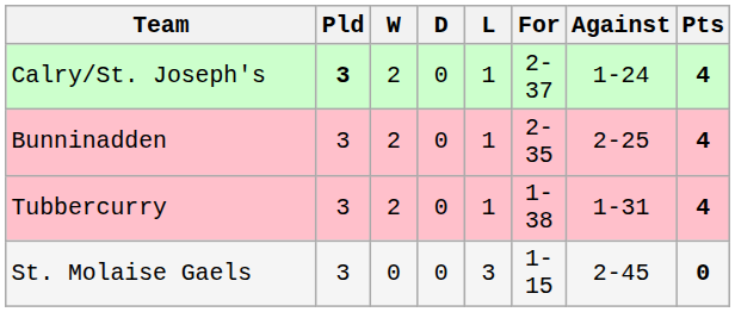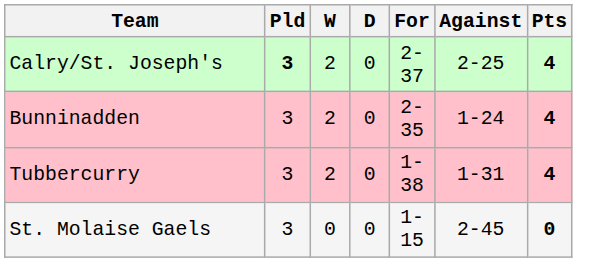 <table class="wikitable">
 <tr>
 <th width=165>Team</th>
 <th width=20>Pld</th>
 <th width=20>W</th>
 <th width=20>D</th>
-<th width=20>L</th>
 <th width=20>For</th>
 <th width=20>Against</th>
 <th width=20>Pts</th>
 </tr>
 <tr align=center style="background:#ccffcc;">
 <td style="text-align:left;">Calry/St. Joseph's</td>
 <td><strong>3</strong></td>
 <td>2</td>
 <td>0</td>
-<td>1</td>
 <td>2-37</td>
-<td>1-24</td>
+<td>2-25</td>
 <td><strong>4</strong></td>
 </tr>
 <tr align=center style="background:pink;">
 <td style="text-align:left;">Bunninadden</td>
 <td>3</td>
 <td>2</td>
 <td>0</td>
-<td>1</td>
 <td>2-35</td>
-<td>2-25</td>
+<td>1-24</td>
 <td><strong>4</strong></td>
 </tr>
 <tr align=center style="background:pink;">
 <td style="text-align:left;">Tubbercurry</td>
 <td>3</td>
 <td>2</td>
 <td>0</td>
-<td>1</td>
 <td>1-38</td>
 <td>1-31</td>
 <td><strong>4</strong></td>
 </tr>
 <tr align=center style="background:#f5f5f5;">
 <td style="text-align:left;">St. Molaise Gaels</td>
 <td>3</td>
 <td>0</td>
 <td>0</td>
-<td>3</td>
 <td>1-15</td>
 <td>2-45</td>
 <td><strong>0</strong></td>
 </tr>
 </table>
